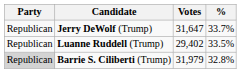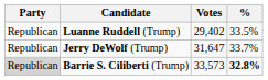 <table class="wikitable">
 <tr>
 <th>Party</th>
 <th>Candidate</th>
 <th>Votes</th>
 <th>%</th>
 </tr>
 <tr>
 <td>Republican</td>
+<td><strong>Luanne Ruddell</strong> (Trump)</td>
+<td>29,402</td>
+<td>33.5%</td>
+</tr>
+<tr>
+<td>Republican</td>
 <td><strong>Jerry DeWolf</strong> (Trump)</td>
 <td>31,647</td>
 <td>33.7%</td>
 </tr>
 <tr>
-<td>Republican</td>
-<td><strong>Luanne Ruddell</strong> (Trump)</td>
-<td>29,402</td>
-<td>33.5%</td>
-</tr>
-<tr>
 <td style="background: lightgrey;">Republican</td>
 <td><strong>Barrie S. Ciliberti</strong> (Trump)</td>
-<td>31,979</td>
-<td>32.8%</td>
+<td>33,573</td>
+<td><strong>32.8%</strong></td>
 </tr>
 </table>
